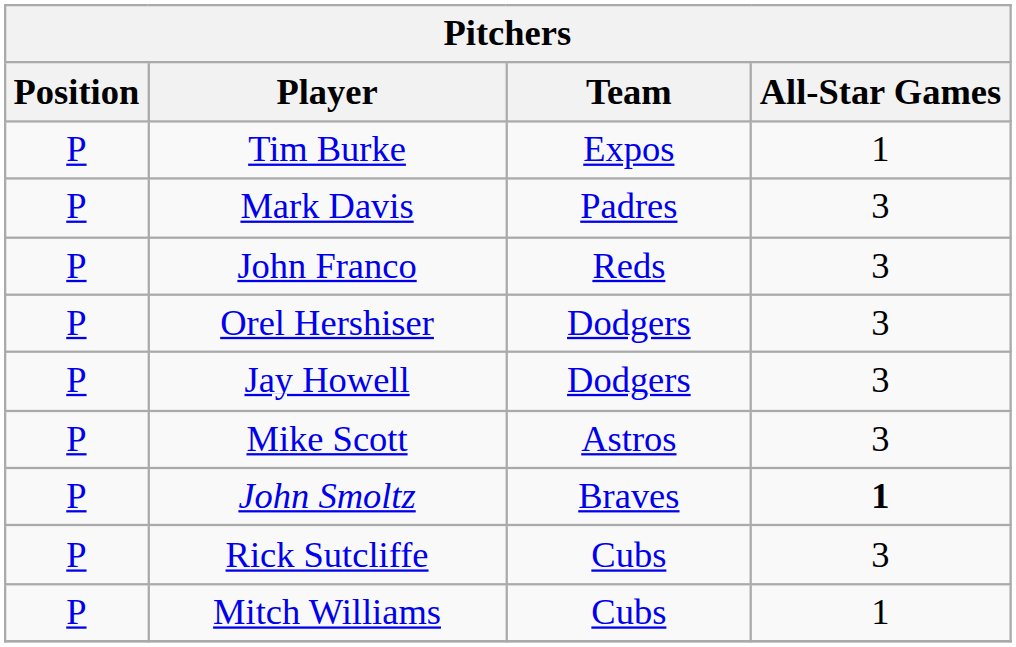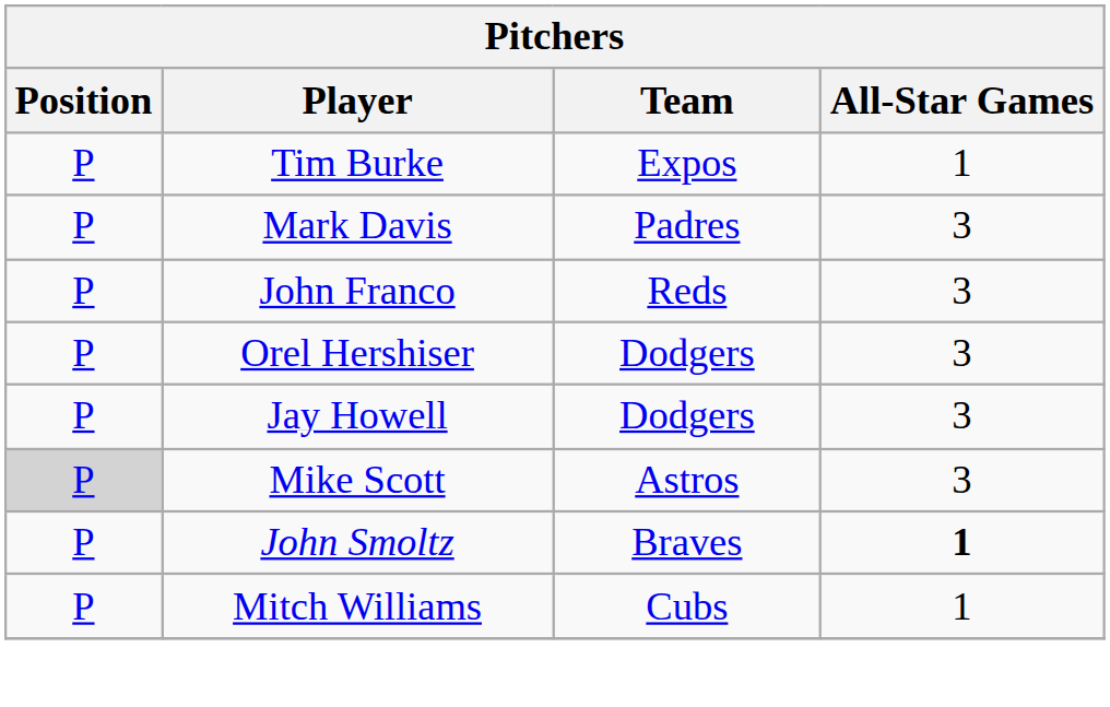 <table class="wikitable" style="font-size: 100%; text-align:center;">
 <tr>
 <th colspan="4">Pitchers</th>
 </tr>
 <tr>
 <th>Position</th>
 <th width="150">Player</th>
 <th width="100">Team</th>
 <th>All-Star Games</th>
 </tr>
 <tr>
 <td><a href='#'>P</a></td>
 <td><a href='#'>Tim Burke</a></td>
 <td><a href='#'>Expos</a></td>
 <td>1</td>
 </tr>
 <tr>
 <td><a href='#'>P</a></td>
 <td><a href='#'>Mark Davis</a></td>
 <td><a href='#'>Padres</a></td>
 <td>3</td>
 </tr>
 <tr>
 <td><a href='#'>P</a></td>
 <td><a href='#'>John Franco</a></td>
 <td><a href='#'>Reds</a></td>
 <td>3</td>
 </tr>
 <tr>
 <td><a href='#'>P</a></td>
 <td><a href='#'>Orel Hershiser</a></td>
 <td><a href='#'>Dodgers</a></td>
 <td>3</td>
 </tr>
 <tr>
 <td><a href='#'>P</a></td>
 <td><a href='#'>Jay Howell</a></td>
 <td><a href='#'>Dodgers</a></td>
 <td>3</td>
 </tr>
 <tr>
-<td><a href='#'>P</a></td>
+<td style="background: lightgrey;"><a href='#'>P</a></td>
 <td><a href='#'>Mike Scott</a></td>
 <td><a href='#'>Astros</a></td>
 <td>3</td>
 </tr>
 <tr>
 <td><a href='#'>P</a></td>
 <td><em><a href='#'>John Smoltz</a></em></td>
 <td><a href='#'>Braves</a></td>
 <td><strong>1</strong></td>
 </tr>
 <tr>
 <td><a href='#'>P</a></td>
-<td><a href='#'>Rick Sutcliffe</a></td>
-<td><a href='#'>Cubs</a></td>
-<td>3</td>
-</tr>
-<tr>
-<td><a href='#'>P</a></td>
 <td><a href='#'>Mitch Williams</a></td>
 <td><a href='#'>Cubs</a></td>
 <td>1</td>
 </tr>
 <tr>
 </tr>
 </table>
